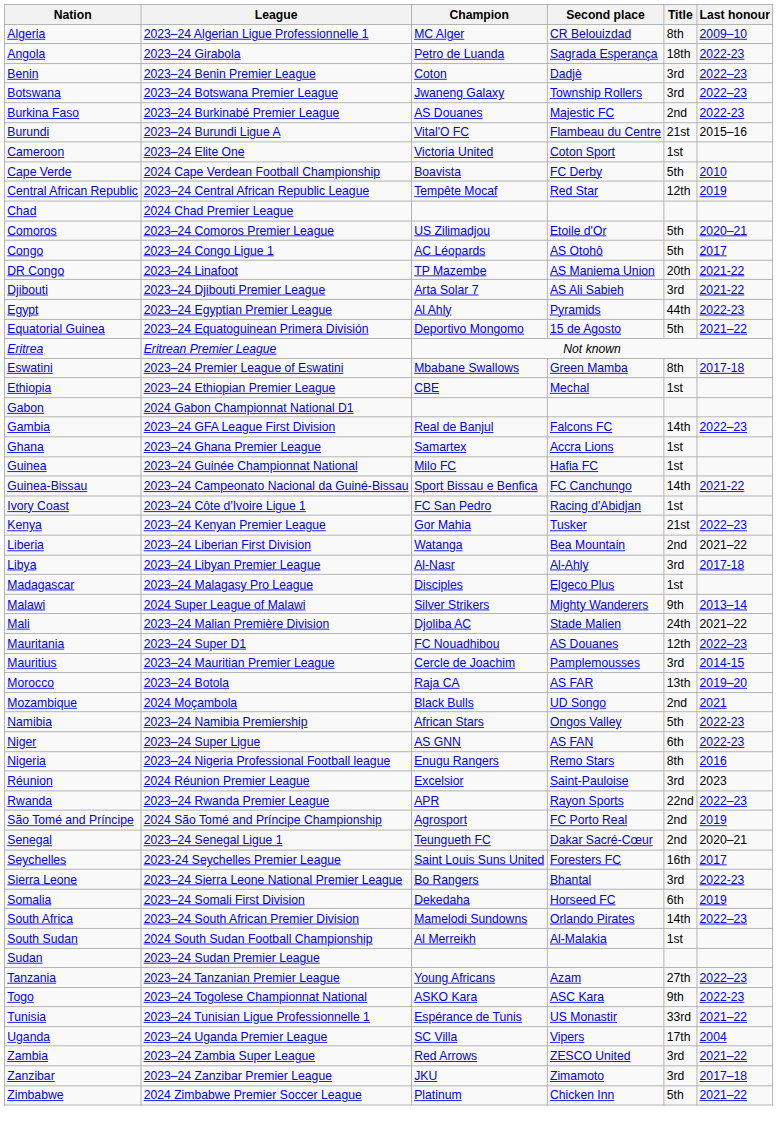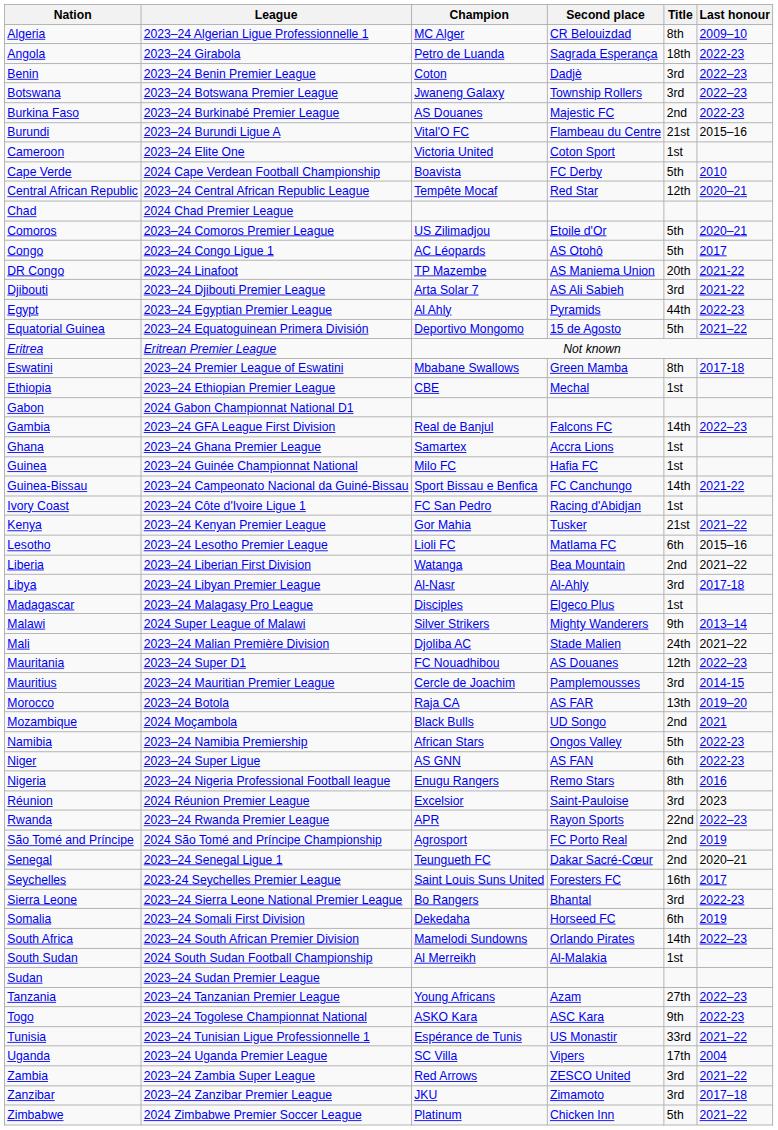 <table class=wikitable style="font-size:14px">
 <tr>
 <th>Nation</th>
 <th>League</th>
 <th>Champion</th>
 <th>Second place</th>
 <th data-sort-type="number">Title</th>
 <th>Last honour</th>
 </tr>
 <tr>
 <td> <a href='#'>Algeria</a></td>
 <td><a href='#'>2023–24 Algerian Ligue Professionnelle 1</a></td>
 <td><a href='#'>MC Alger</a></td>
 <td><a href='#'>CR Belouizdad</a></td>
 <td>8th</td>
 <td><a href='#'>2009–10</a></td>
 </tr>
 <tr>
 <td> <a href='#'>Angola</a></td>
 <td><a href='#'>2023–24 Girabola</a></td>
 <td><a href='#'>Petro de Luanda</a></td>
 <td><a href='#'>Sagrada Esperança</a></td>
 <td>18th</td>
 <td><a href='#'>2022-23</a></td>
 </tr>
 <tr>
 <td> <a href='#'>Benin</a></td>
 <td><a href='#'>2023–24 Benin Premier League</a></td>
 <td><a href='#'>Coton</a></td>
 <td><a href='#'>Dadjè</a></td>
 <td>3rd</td>
 <td><a href='#'>2022–23</a></td>
 </tr>
 <tr>
 <td> <a href='#'>Botswana</a></td>
 <td><a href='#'>2023–24 Botswana Premier League</a></td>
 <td><a href='#'>Jwaneng Galaxy</a></td>
 <td><a href='#'>Township Rollers</a></td>
 <td>3rd</td>
 <td><a href='#'>2022–23</a></td>
 </tr>
 <tr>
 <td> <a href='#'>Burkina Faso</a></td>
 <td><a href='#'>2023–24 Burkinabé Premier League</a></td>
 <td><a href='#'>AS Douanes</a></td>
 <td><a href='#'>Majestic FC</a></td>
 <td>2nd</td>
 <td><a href='#'>2022-23</a></td>
 </tr>
 <tr>
 <td> <a href='#'>Burundi</a></td>
 <td><a href='#'>2023–24 Burundi Ligue A</a></td>
 <td><a href='#'>Vital'O FC</a></td>
 <td><a href='#'>Flambeau du Centre</a></td>
 <td>21st</td>
 <td>2015–16</td>
 </tr>
 <tr>
 <td> <a href='#'>Cameroon</a></td>
 <td><a href='#'>2023–24 Elite One</a></td>
 <td><a href='#'>Victoria United</a></td>
 <td><a href='#'>Coton Sport</a></td>
 <td>1st</td>
 <td></td>
 </tr>
 <tr>
 <td> <a href='#'>Cape Verde</a></td>
 <td><a href='#'>2024 Cape Verdean Football Championship</a></td>
 <td><a href='#'>Boavista</a></td>
 <td><a href='#'>FC Derby</a></td>
 <td>5th</td>
 <td><a href='#'>2010</a></td>
 </tr>
 <tr>
 <td> <a href='#'>Central African Republic</a></td>
 <td><a href='#'>2023–24 Central African Republic League</a></td>
 <td><a href='#'>Tempête Mocaf</a></td>
 <td><a href='#'>Red Star</a></td>
 <td>12th</td>
-<td><a href='#'>2019</a></td>
+<td><a href='#'>2020–21</a></td>
 </tr>
 <tr>
 <td> <a href='#'>Chad</a></td>
 <td><a href='#'>2024 Chad Premier League</a></td>
 <td></td>
 <td></td>
 <td></td>
 <td></td>
 </tr>
 <tr>
 <td> <a href='#'>Comoros</a></td>
 <td><a href='#'>2023–24 Comoros Premier League</a></td>
 <td><a href='#'>US Zilimadjou</a></td>
 <td><a href='#'>Etoile d'Or</a></td>
 <td>5th</td>
 <td><a href='#'>2020–21</a></td>
 </tr>
 <tr>
 <td> <a href='#'>Congo</a></td>
 <td><a href='#'>2023–24 Congo Ligue 1</a></td>
 <td><a href='#'>AC Léopards</a></td>
 <td><a href='#'>AS Otohô</a></td>
 <td>5th</td>
 <td><a href='#'>2017</a></td>
 </tr>
 <tr>
 <td> <a href='#'>DR Congo</a></td>
 <td><a href='#'>2023–24 Linafoot</a></td>
 <td><a href='#'>TP Mazembe</a></td>
 <td><a href='#'>AS Maniema Union</a></td>
 <td>20th</td>
 <td><a href='#'>2021-22</a></td>
 </tr>
 <tr>
 <td> <a href='#'>Djibouti</a></td>
 <td><a href='#'>2023–24 Djibouti Premier League</a></td>
 <td><a href='#'>Arta Solar 7</a></td>
 <td><a href='#'>AS Ali Sabieh</a></td>
 <td>3rd</td>
 <td><a href='#'>2021-22</a></td>
 </tr>
 <tr>
 <td> <a href='#'>Egypt</a></td>
 <td><a href='#'>2023–24 Egyptian Premier League</a></td>
 <td><a href='#'>Al Ahly</a></td>
 <td><a href='#'>Pyramids</a></td>
 <td>44th</td>
 <td><a href='#'>2022-23</a></td>
 </tr>
 <tr>
 <td> <a href='#'>Equatorial Guinea</a></td>
 <td><a href='#'>2023–24 Equatoguinean Primera División</a></td>
 <td><a href='#'>Deportivo Mongomo</a></td>
 <td><a href='#'>15 de Agosto</a></td>
 <td>5th</td>
 <td><a href='#'>2021–22</a></td>
 </tr>
 <tr>
 <td> <em><a href='#'>Eritrea</a></em></td>
 <td><em><a href='#'>Eritrean Premier League</a></em></td>
 <td align=center colspan=4><em>Not known</em></td>
 </tr>
 <tr>
 <td> <a href='#'>Eswatini</a></td>
 <td><a href='#'>2023–24 Premier League of Eswatini</a></td>
 <td><a href='#'>Mbabane Swallows</a></td>
 <td><a href='#'>Green Mamba</a></td>
 <td>8th</td>
 <td><a href='#'>2017-18</a></td>
 </tr>
 <tr>
 <td> <a href='#'>Ethiopia</a></td>
 <td><a href='#'>2023–24 Ethiopian Premier League</a></td>
 <td><a href='#'>CBE</a></td>
 <td><a href='#'>Mechal</a></td>
 <td>1st</td>
 <td></td>
 </tr>
 <tr>
 <td> <a href='#'>Gabon</a></td>
 <td><a href='#'>2024 Gabon Championnat National D1</a></td>
 <td></td>
 <td></td>
 <td></td>
 <td></td>
 </tr>
 <tr>
 <td> <a href='#'>Gambia</a></td>
 <td><a href='#'>2023–24 GFA League First Division</a></td>
 <td><a href='#'>Real de Banjul</a></td>
 <td><a href='#'>Falcons FC</a></td>
 <td>14th</td>
 <td><a href='#'>2022–23</a></td>
 </tr>
 <tr>
 <td> <a href='#'>Ghana</a></td>
 <td><a href='#'>2023–24 Ghana Premier League</a></td>
 <td><a href='#'>Samartex</a></td>
 <td><a href='#'>Accra Lions</a></td>
 <td>1st</td>
 <td></td>
 </tr>
 <tr>
 <td> <a href='#'>Guinea</a></td>
 <td><a href='#'>2023–24 Guinée Championnat National</a></td>
 <td><a href='#'>Milo FC</a></td>
 <td><a href='#'>Hafia FC</a></td>
 <td>1st</td>
 <td></td>
 </tr>
 <tr>
 <td> <a href='#'>Guinea-Bissau</a></td>
 <td><a href='#'>2023–24 Campeonato Nacional da Guiné-Bissau</a></td>
 <td><a href='#'>Sport Bissau e Benfica</a></td>
 <td><a href='#'>FC Canchungo</a></td>
 <td>14th</td>
 <td><a href='#'>2021-22</a></td>
 </tr>
 <tr>
 <td> <a href='#'>Ivory Coast</a></td>
 <td><a href='#'>2023–24 Côte d'Ivoire Ligue 1</a></td>
 <td><a href='#'>FC San Pedro</a></td>
 <td><a href='#'>Racing d'Abidjan</a></td>
 <td>1st</td>
 <td></td>
 </tr>
 <tr>
 <td> <a href='#'>Kenya</a></td>
 <td><a href='#'>2023–24 Kenyan Premier League</a></td>
 <td><a href='#'>Gor Mahia</a></td>
 <td><a href='#'>Tusker</a></td>
 <td>21st</td>
-<td><a href='#'>2022–23</a></td>
+<td><a href='#'>2021–22</a></td>
+</tr>
+<tr>
+<td> <a href='#'>Lesotho</a></td>
+<td><a href='#'>2023–24 Lesotho Premier League</a></td>
+<td><a href='#'>Lioli FC</a></td>
+<td><a href='#'>Matlama FC</a></td>
+<td>6th</td>
+<td>2015–16</td>
 </tr>
 <tr>
 <td> <a href='#'>Liberia</a></td>
 <td><a href='#'>2023–24 Liberian First Division</a></td>
 <td><a href='#'>Watanga</a></td>
 <td><a href='#'>Bea Mountain</a></td>
 <td>2nd</td>
 <td>2021–22</td>
 </tr>
 <tr>
 <td> <a href='#'>Libya</a></td>
 <td><a href='#'>2023–24 Libyan Premier League</a></td>
 <td><a href='#'>Al-Nasr</a></td>
 <td><a href='#'>Al-Ahly</a></td>
 <td>3rd</td>
 <td><a href='#'>2017-18</a></td>
 </tr>
 <tr>
 <td> <a href='#'>Madagascar</a></td>
 <td><a href='#'>2023–24 Malagasy Pro League</a></td>
 <td><a href='#'>Disciples</a></td>
 <td><a href='#'>Elgeco Plus</a></td>
 <td>1st</td>
 <td></td>
 </tr>
 <tr>
 <td> <a href='#'>Malawi</a></td>
 <td><a href='#'>2024 Super League of Malawi</a></td>
 <td><a href='#'>Silver Strikers</a></td>
 <td><a href='#'>Mighty Wanderers</a></td>
 <td>9th</td>
 <td><a href='#'>2013–14</a></td>
 </tr>
 <tr>
 <td> <a href='#'>Mali</a></td>
 <td><a href='#'>2023–24 Malian Première Division</a></td>
 <td><a href='#'>Djoliba AC</a></td>
 <td><a href='#'>Stade Malien</a></td>
 <td>24th</td>
 <td>2021–22</td>
 </tr>
 <tr>
 <td> <a href='#'>Mauritania</a></td>
 <td><a href='#'>2023–24 Super D1</a></td>
 <td><a href='#'>FC Nouadhibou</a></td>
 <td><a href='#'>AS Douanes</a></td>
 <td>12th</td>
 <td><a href='#'>2022–23</a></td>
 </tr>
 <tr>
 <td> <a href='#'>Mauritius</a></td>
 <td><a href='#'>2023–24 Mauritian Premier League</a></td>
 <td><a href='#'>Cercle de Joachim</a></td>
 <td><a href='#'>Pamplemousses</a></td>
 <td>3rd</td>
 <td><a href='#'> 2014-15</a></td>
 </tr>
 <tr>
 <td> <a href='#'>Morocco</a></td>
 <td><a href='#'>2023–24 Botola</a></td>
 <td><a href='#'>Raja CA</a></td>
 <td><a href='#'>AS FAR</a></td>
 <td>13th</td>
 <td><a href='#'>2019–20</a></td>
 </tr>
 <tr>
 <td> <a href='#'>Mozambique</a></td>
 <td><a href='#'>2024 Moçambola</a></td>
 <td><a href='#'>Black Bulls</a></td>
 <td><a href='#'>UD Songo</a></td>
 <td>2nd</td>
 <td><a href='#'>2021</a></td>
 </tr>
 <tr>
 <td> <a href='#'>Namibia</a></td>
 <td><a href='#'>2023–24 Namibia Premiership</a></td>
 <td><a href='#'>African Stars</a></td>
 <td><a href='#'>Ongos Valley</a></td>
 <td>5th</td>
 <td><a href='#'>2022-23</a></td>
 </tr>
 <tr>
 <td> <a href='#'>Niger</a></td>
 <td><a href='#'>2023–24 Super Ligue</a></td>
 <td><a href='#'>AS GNN</a></td>
 <td><a href='#'>AS FAN</a></td>
 <td>6th</td>
 <td><a href='#'>2022-23</a></td>
 </tr>
 <tr>
 <td> <a href='#'>Nigeria</a></td>
 <td><a href='#'>2023–24 Nigeria Professional Football league</a></td>
 <td><a href='#'>Enugu Rangers</a></td>
 <td><a href='#'>Remo Stars</a></td>
 <td>8th</td>
 <td><a href='#'>2016</a></td>
 </tr>
 <tr>
 <td> <a href='#'>Réunion</a></td>
 <td><a href='#'>2024 Réunion Premier League</a></td>
 <td><a href='#'>Excelsior</a></td>
 <td><a href='#'>Saint-Pauloise</a></td>
 <td>3rd</td>
 <td>2023</td>
 </tr>
 <tr>
 <td> <a href='#'>Rwanda</a></td>
 <td><a href='#'>2023–24 Rwanda Premier League</a></td>
 <td><a href='#'>APR</a></td>
 <td><a href='#'>Rayon Sports</a></td>
 <td>22nd</td>
 <td><a href='#'>2022–23</a></td>
 </tr>
 <tr>
 <td> <a href='#'>São Tomé and Príncipe</a></td>
 <td><a href='#'>2024 São Tomé and Príncipe Championship</a></td>
 <td><a href='#'>Agrosport</a></td>
 <td><a href='#'>FC Porto Real</a></td>
 <td>2nd</td>
 <td><a href='#'>2019</a></td>
 </tr>
 <tr>
 <td> <a href='#'>Senegal</a></td>
 <td><a href='#'>2023–24 Senegal Ligue 1</a></td>
 <td><a href='#'>Teungueth FC</a></td>
 <td><a href='#'>Dakar Sacré-Cœur</a></td>
 <td>2nd</td>
 <td>2020–21</td>
 </tr>
 <tr>
 <td> <a href='#'>Seychelles</a></td>
 <td><a href='#'>2023-24 Seychelles Premier League</a></td>
 <td><a href='#'>Saint Louis Suns United</a></td>
 <td><a href='#'>Foresters FC</a></td>
 <td>16th</td>
 <td><a href='#'>2017</a></td>
 </tr>
 <tr>
 <td> <a href='#'>Sierra Leone</a></td>
 <td><a href='#'>2023–24 Sierra Leone National Premier League</a></td>
 <td><a href='#'>Bo Rangers</a></td>
 <td><a href='#'>Bhantal</a></td>
 <td>3rd</td>
 <td><a href='#'>2022-23</a></td>
 </tr>
 <tr>
 <td> <a href='#'>Somalia</a></td>
 <td><a href='#'>2023–24 Somali First Division</a></td>
 <td><a href='#'>Dekedaha</a></td>
 <td><a href='#'>Horseed FC</a></td>
 <td>6th</td>
 <td><a href='#'>2019</a></td>
 </tr>
 <tr>
 <td> <a href='#'>South Africa</a></td>
 <td><a href='#'>2023–24 South African Premier Division</a></td>
 <td><a href='#'>Mamelodi Sundowns</a></td>
 <td><a href='#'>Orlando Pirates</a></td>
 <td>14th</td>
 <td><a href='#'>2022–23</a></td>
 </tr>
 <tr>
 <td> <a href='#'>South Sudan</a></td>
 <td><a href='#'>2024 South Sudan Football Championship</a></td>
 <td><a href='#'>Al Merreikh</a></td>
 <td><a href='#'>Al-Malakia</a></td>
 <td>1st</td>
 <td></td>
 </tr>
 <tr>
 <td> <a href='#'>Sudan</a></td>
 <td><a href='#'>2023–24 Sudan Premier League</a></td>
 <td></td>
 <td></td>
 <td></td>
 <td></td>
 </tr>
 <tr>
 <td> <a href='#'>Tanzania</a></td>
 <td><a href='#'>2023–24 Tanzanian Premier League</a></td>
 <td><a href='#'>Young Africans</a></td>
 <td><a href='#'>Azam</a></td>
 <td>27th</td>
 <td><a href='#'>2022–23</a></td>
 </tr>
 <tr>
 <td> <a href='#'>Togo</a></td>
 <td><a href='#'>2023–24 Togolese Championnat National</a></td>
 <td><a href='#'>ASKO Kara</a></td>
 <td><a href='#'>ASC Kara</a></td>
 <td>9th</td>
 <td><a href='#'>2022-23</a></td>
 </tr>
 <tr>
 <td> <a href='#'>Tunisia</a></td>
 <td><a href='#'>2023–24 Tunisian Ligue Professionnelle 1</a></td>
 <td><a href='#'>Espérance de Tunis</a></td>
 <td><a href='#'>US Monastir</a></td>
 <td>33rd</td>
 <td><a href='#'>2021–22</a></td>
 </tr>
 <tr>
 <td> <a href='#'>Uganda</a></td>
 <td><a href='#'>2023–24 Uganda Premier League</a></td>
 <td><a href='#'>SC Villa</a></td>
 <td><a href='#'>Vipers</a></td>
 <td>17th</td>
 <td><a href='#'>2004</a></td>
 </tr>
 <tr>
 <td> <a href='#'>Zambia</a></td>
 <td><a href='#'>2023–24 Zambia Super League</a></td>
 <td><a href='#'>Red Arrows</a></td>
 <td><a href='#'>ZESCO United</a></td>
 <td>3rd</td>
 <td><a href='#'>2021–22</a></td>
 </tr>
 <tr>
 <td> <a href='#'>Zanzibar</a></td>
 <td><a href='#'>2023–24 Zanzibar Premier League</a></td>
 <td><a href='#'>JKU</a></td>
 <td><a href='#'>Zimamoto</a></td>
 <td>3rd</td>
 <td><a href='#'>2017–18</a></td>
 </tr>
 <tr>
 <td> <a href='#'>Zimbabwe</a></td>
 <td><a href='#'>2024 Zimbabwe Premier Soccer League</a></td>
 <td><a href='#'>Platinum</a></td>
 <td><a href='#'>Chicken Inn</a></td>
 <td>5th</td>
 <td><a href='#'>2021–22</a></td>
 </tr>
 </table>
